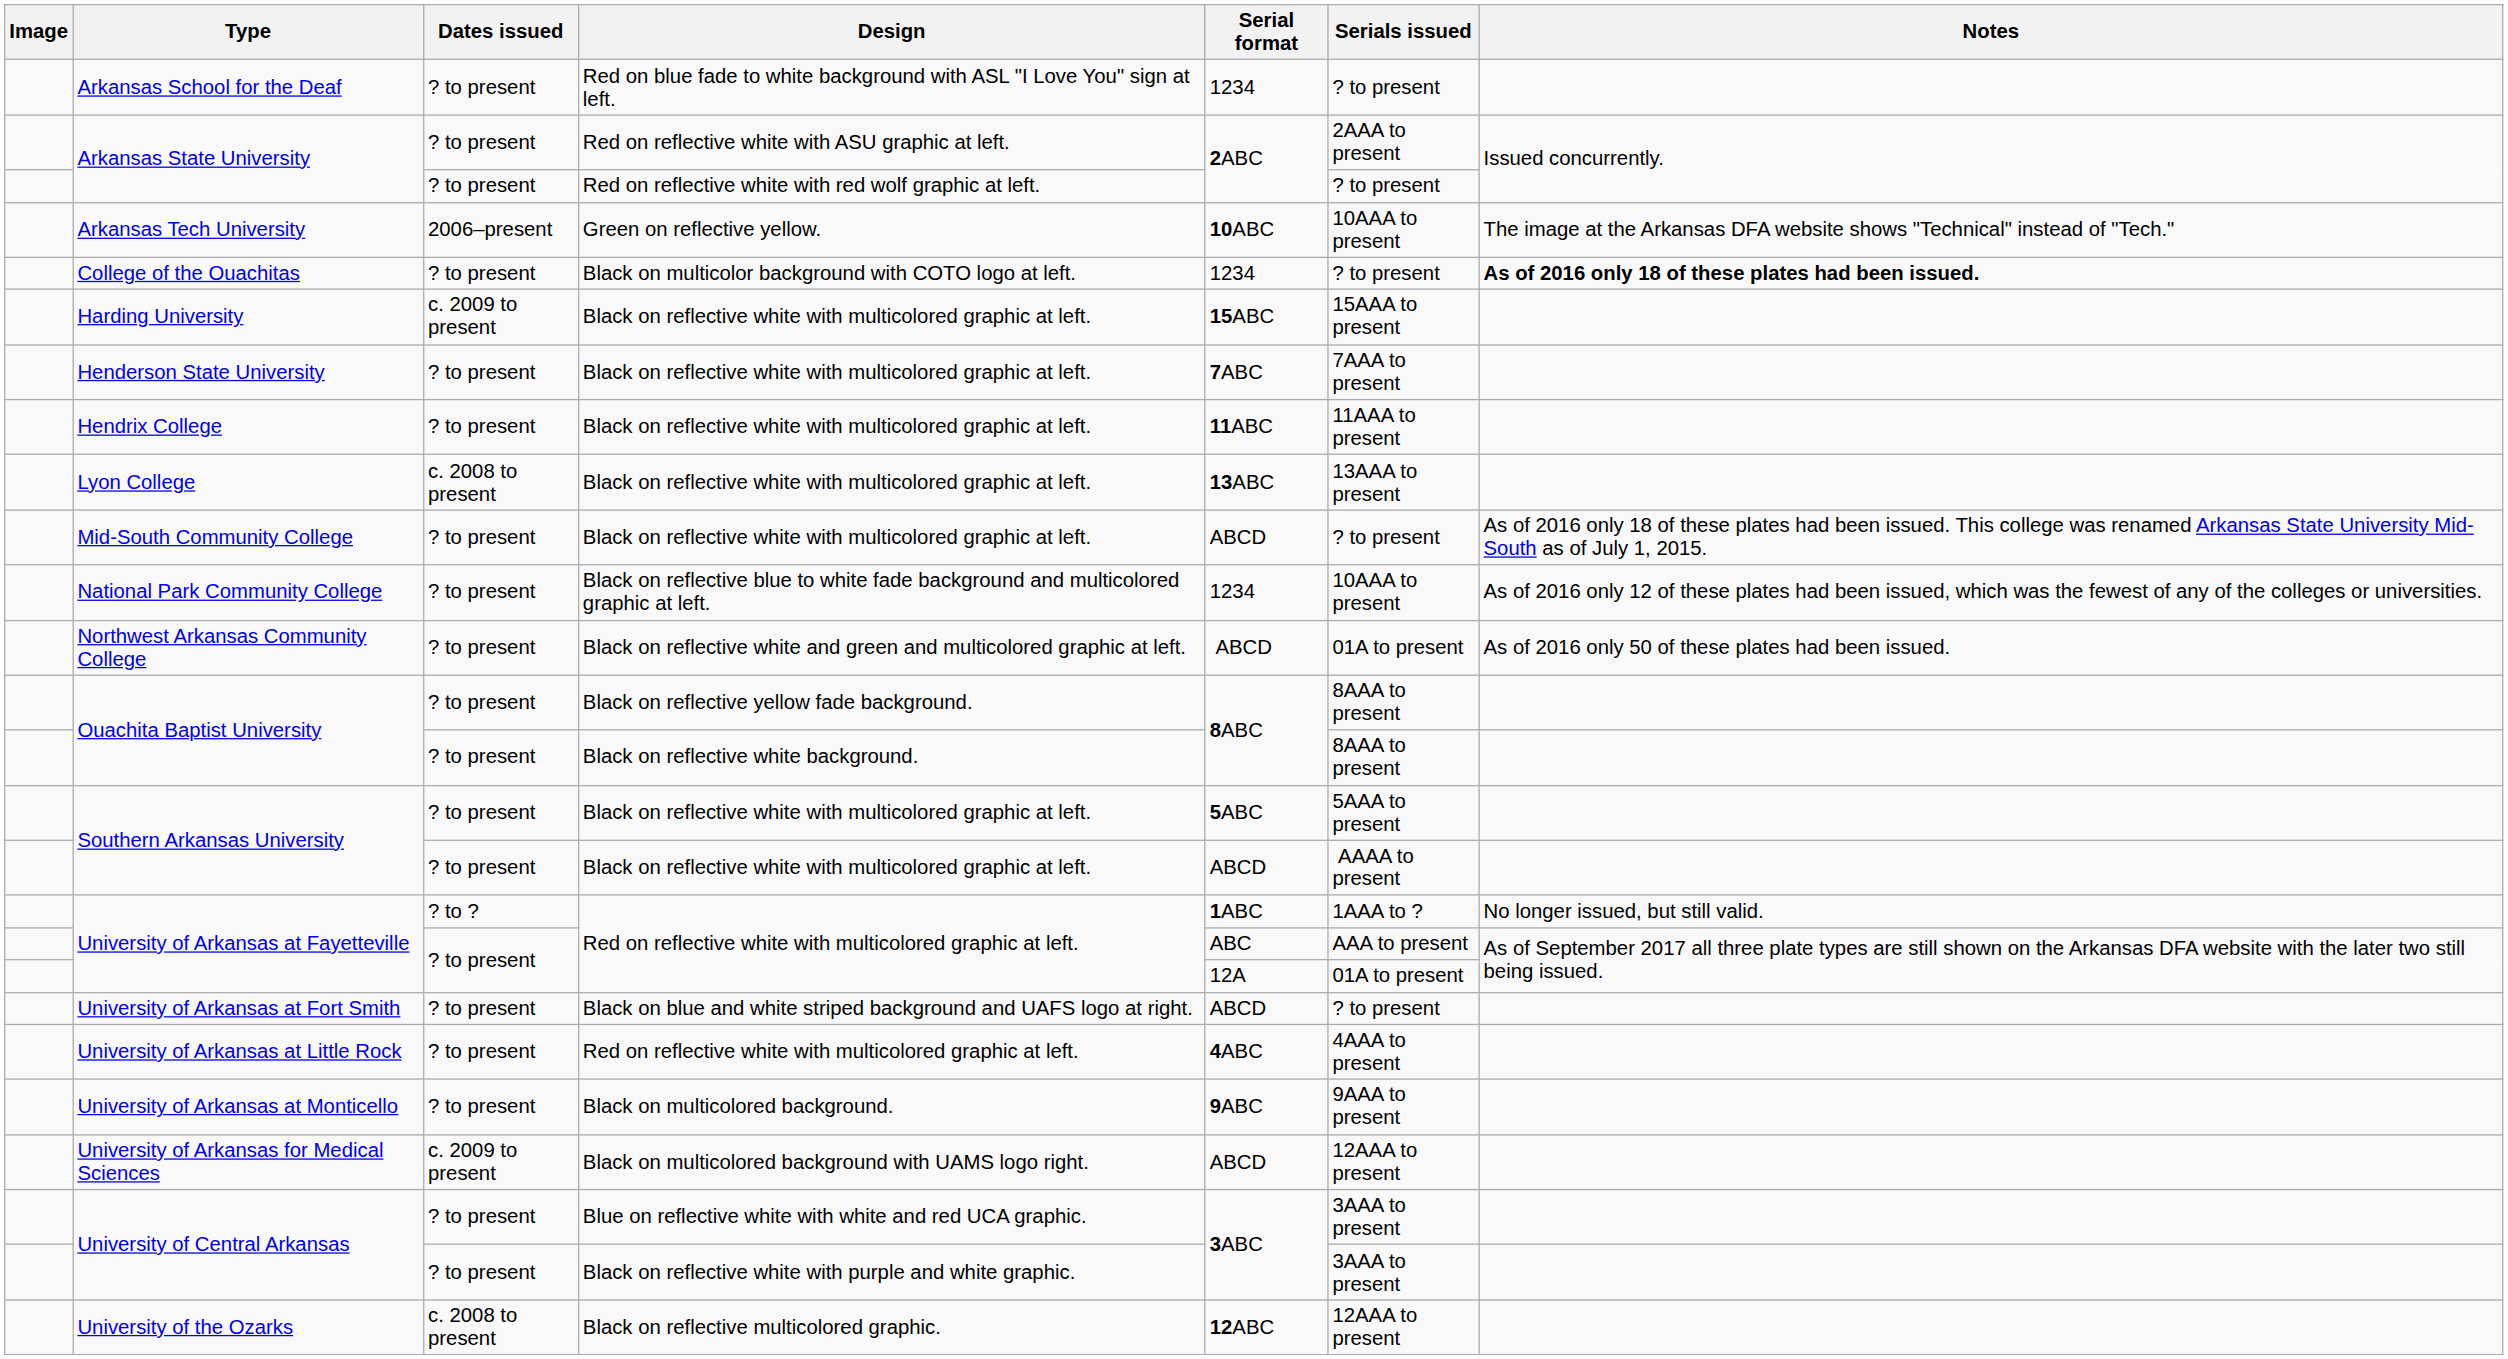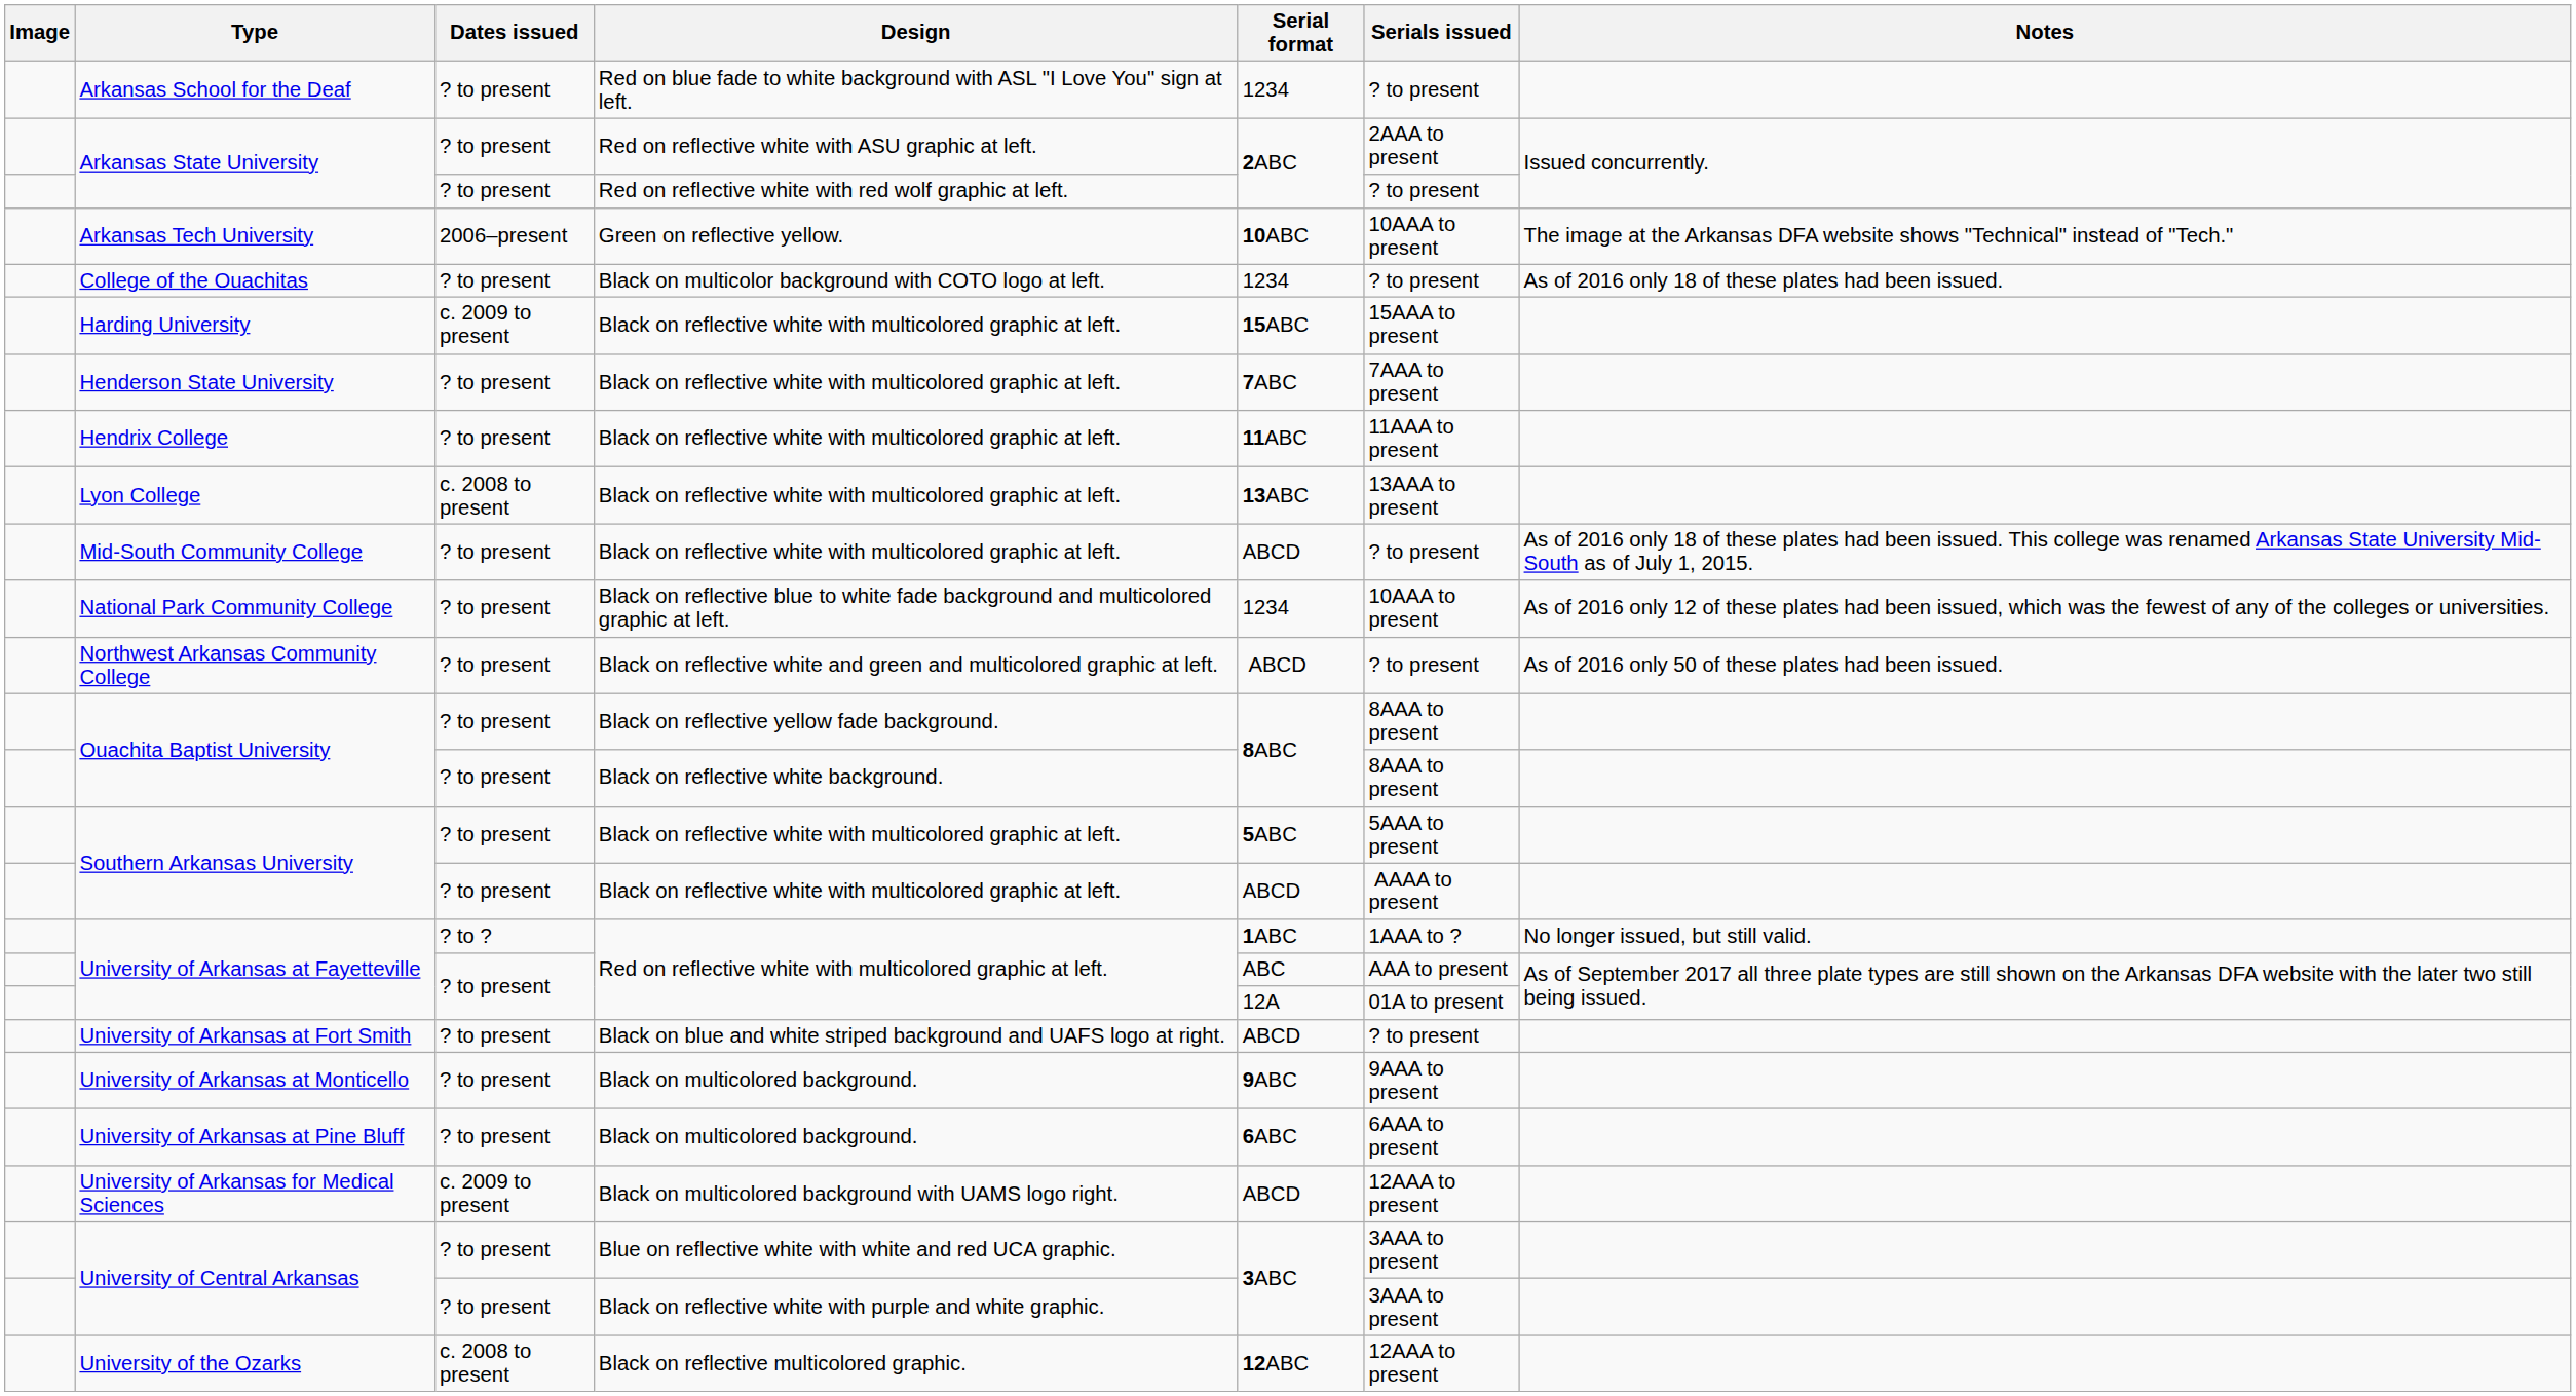 <table class=wikitable>
 <tr>
 <th>Image</th>
 <th>Type</th>
 <th>Dates issued</th>
 <th>Design</th>
 <th>Serial format</th>
 <th>Serials issued</th>
 <th>Notes</th>
 </tr>
 <tr>
 <td></td>
 <td><a href='#'>Arkansas School for the Deaf</a></td>
 <td>? to present</td>
 <td>Red on blue fade to white background with ASL "I Love You" sign at left.</td>
 <td> 1234</td>
 <td>? to present</td>
 <td></td>
 </tr>
 <tr>
 <td></td>
 <td rowspan="2"><a href='#'>Arkansas State University</a></td>
 <td>? to present</td>
 <td>Red on reflective white with ASU graphic at left.</td>
 <td rowspan="2"><strong>2</strong>ABC</td>
 <td>2AAA to present</td>
 <td rowspan="2">Issued concurrently.</td>
 </tr>
 <tr>
 <td></td>
 <td>? to present</td>
 <td>Red on reflective white with red wolf graphic at left.</td>
 <td>? to present</td>
 </tr>
 <tr>
 <td></td>
 <td><a href='#'>Arkansas Tech University</a></td>
 <td>2006–present</td>
 <td>Green on reflective yellow.</td>
 <td><strong>10</strong>ABC</td>
 <td>10AAA to present</td>
 <td>The image at the Arkansas DFA website shows "Technical" instead of "Tech."</td>
 </tr>
 <tr>
 <td></td>
 <td><a href='#'>College of the Ouachitas</a></td>
 <td>? to present</td>
 <td>Black on multicolor background with COTO logo at left.</td>
 <td> 1234</td>
 <td>? to present</td>
-<td><strong>As of 2016 only 18 of these plates had been issued.</strong></td>
+<td>As of 2016 only 18 of these plates had been issued.</td>
 </tr>
 <tr>
 <td></td>
 <td><a href='#'>Harding University</a></td>
 <td>c. 2009 to present</td>
 <td>Black on reflective white with multicolored graphic at left.</td>
 <td><strong>15</strong>ABC</td>
 <td>15AAA to present</td>
 <td></td>
 </tr>
 <tr>
 <td></td>
 <td><a href='#'>Henderson State University</a></td>
 <td>? to present</td>
 <td>Black on reflective white with multicolored graphic at left.</td>
 <td><strong>7</strong>ABC</td>
 <td>7AAA to present</td>
 <td></td>
 </tr>
 <tr>
 <td></td>
 <td><a href='#'>Hendrix College</a></td>
 <td>? to present</td>
 <td>Black on reflective white with multicolored graphic at left.</td>
 <td><strong>11</strong>ABC</td>
 <td>11AAA to present</td>
 <td></td>
 </tr>
 <tr>
 <td></td>
 <td><a href='#'>Lyon College</a></td>
 <td>c. 2008 to present</td>
 <td>Black on reflective white with multicolored graphic at left.</td>
 <td><strong>13</strong>ABC</td>
 <td>13AAA to present</td>
 <td></td>
 </tr>
 <tr>
 <td></td>
 <td><a href='#'>Mid-South Community College</a></td>
 <td>? to present</td>
 <td>Black on reflective white with multicolored graphic at left.</td>
 <td> ABCD</td>
 <td>? to present</td>
 <td>As of 2016 only 18 of these plates had been issued. This college was renamed <a href='#'>Arkansas State University Mid-South</a> as of July 1, 2015.</td>
 </tr>
 <tr>
 <td></td>
 <td><a href='#'>National Park Community College</a></td>
 <td>? to present</td>
 <td>Black on reflective blue to white fade background and multicolored graphic at left.</td>
 <td> 1234</td>
 <td>10AAA to present</td>
 <td>As of 2016 only 12 of these plates had been issued, which was the fewest of any of the colleges or universities.</td>
 </tr>
 <tr>
 <td></td>
 <td><a href='#'>Northwest Arkansas Community College</a></td>
 <td>? to present</td>
 <td>Black on reflective white and green and multicolored graphic at left.</td>
 <td> ABCD</td>
-<td> 01A to present</td>
+<td>? to present</td>
 <td>As of 2016 only 50 of these plates had been issued.</td>
 </tr>
 <tr>
 <td></td>
 <td rowspan="2"><a href='#'>Ouachita Baptist University</a></td>
 <td>? to present</td>
 <td>Black on reflective yellow fade background.</td>
 <td rowspan="2"><strong>8</strong>ABC</td>
 <td>8AAA to present</td>
 <td></td>
 </tr>
 <tr>
 <td></td>
 <td>? to present</td>
 <td>Black on reflective white background.</td>
 <td>8AAA to present</td>
 <td></td>
 </tr>
 <tr>
 <td></td>
 <td rowspan="2"><a href='#'>Southern Arkansas University</a></td>
 <td>? to present</td>
 <td>Black on reflective white with multicolored graphic at left.</td>
 <td><strong>5</strong>ABC</td>
 <td>5AAA to present</td>
 <td></td>
 </tr>
 <tr>
 <td></td>
 <td>? to present</td>
 <td>Black on reflective white with multicolored graphic at left.</td>
 <td> ABCD</td>
 <td> AAAA to present</td>
 <td></td>
 </tr>
 <tr>
 <td></td>
 <td rowspan="3"><a href='#'>University of Arkansas at Fayetteville</a></td>
 <td>? to ?</td>
 <td rowspan="3">Red on reflective white with multicolored graphic at left.</td>
 <td><strong>1</strong>ABC</td>
 <td>1AAA to ?</td>
 <td>No longer issued, but still valid.</td>
 </tr>
 <tr>
 <td></td>
 <td rowspan="2">? to present</td>
 <td> ABC</td>
 <td> AAA to present</td>
 <td rowspan="2">As of September 2017 all three plate types are still shown on the Arkansas DFA website with the later two still being issued.</td>
 </tr>
 <tr>
 <td></td>
 <td> 12A</td>
 <td> 01A to present</td>
 </tr>
 <tr>
 <td></td>
 <td><a href='#'>University of Arkansas at Fort Smith</a></td>
 <td>? to present</td>
 <td>Black on blue and white striped background and UAFS logo at right.</td>
 <td> ABCD</td>
 <td>? to present</td>
 <td></td>
 </tr>
 <tr>
 <td></td>
-<td><a href='#'>University of Arkansas at Little Rock</a></td>
-<td>? to present</td>
-<td>Red on reflective white with multicolored graphic at left.</td>
-<td><strong>4</strong>ABC</td>
-<td>4AAA to present</td>
-<td></td>
-</tr>
-<tr>
-<td></td>
 <td><a href='#'>University of Arkansas at Monticello</a></td>
 <td>? to present</td>
 <td>Black on multicolored background.</td>
 <td><strong>9</strong>ABC</td>
 <td>9AAA to present</td>
+<td></td>
+</tr>
+<tr>
+<td></td>
+<td><a href='#'>University of Arkansas at Pine Bluff</a></td>
+<td>? to present</td>
+<td>Black on multicolored background.</td>
+<td><strong>6</strong>ABC</td>
+<td>6AAA to present</td>
 <td></td>
 </tr>
 <tr>
 <td></td>
 <td><a href='#'>University of Arkansas for Medical Sciences</a></td>
 <td>c. 2009 to present</td>
 <td>Black on multicolored background with UAMS logo right.</td>
 <td> ABCD</td>
 <td>12AAA to present</td>
 <td></td>
 </tr>
 <tr>
 <td></td>
 <td rowspan="2"><a href='#'>University of Central Arkansas</a></td>
 <td>? to present</td>
 <td>Blue on reflective white with white and red UCA graphic.</td>
 <td rowspan="2"><strong>3</strong>ABC</td>
 <td>3AAA to present</td>
 <td></td>
 </tr>
 <tr>
 <td></td>
 <td>? to present</td>
 <td>Black on reflective white with purple and white graphic.</td>
 <td>3AAA to present</td>
 <td></td>
 </tr>
 <tr>
 <td></td>
 <td><a href='#'>University of the Ozarks</a></td>
 <td>c. 2008 to present</td>
 <td>Black on reflective multicolored graphic.</td>
 <td><strong>12</strong>ABC</td>
 <td>12AAA to present</td>
 <td></td>
 </tr>
 </table>
